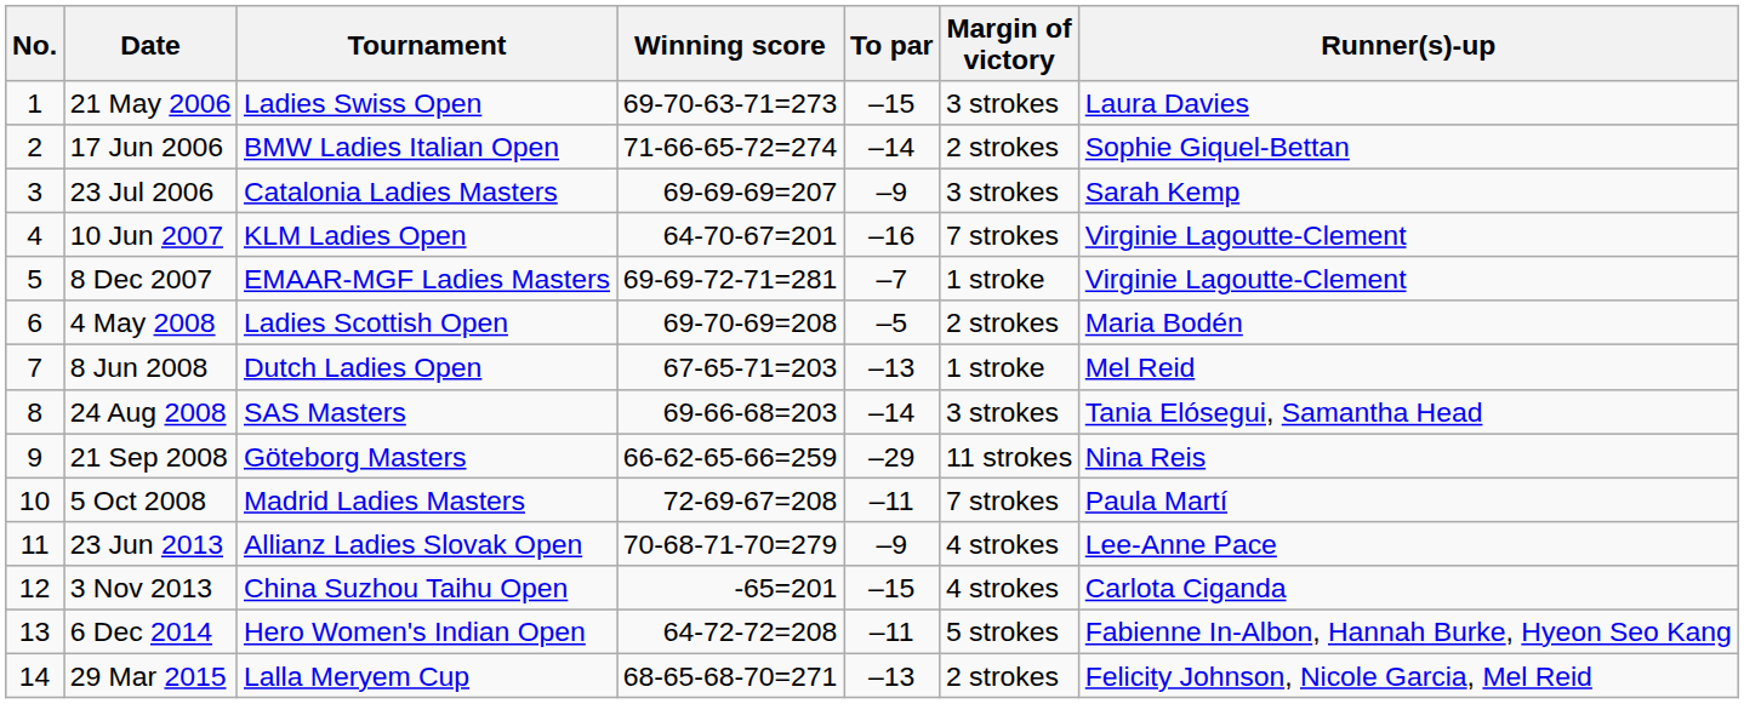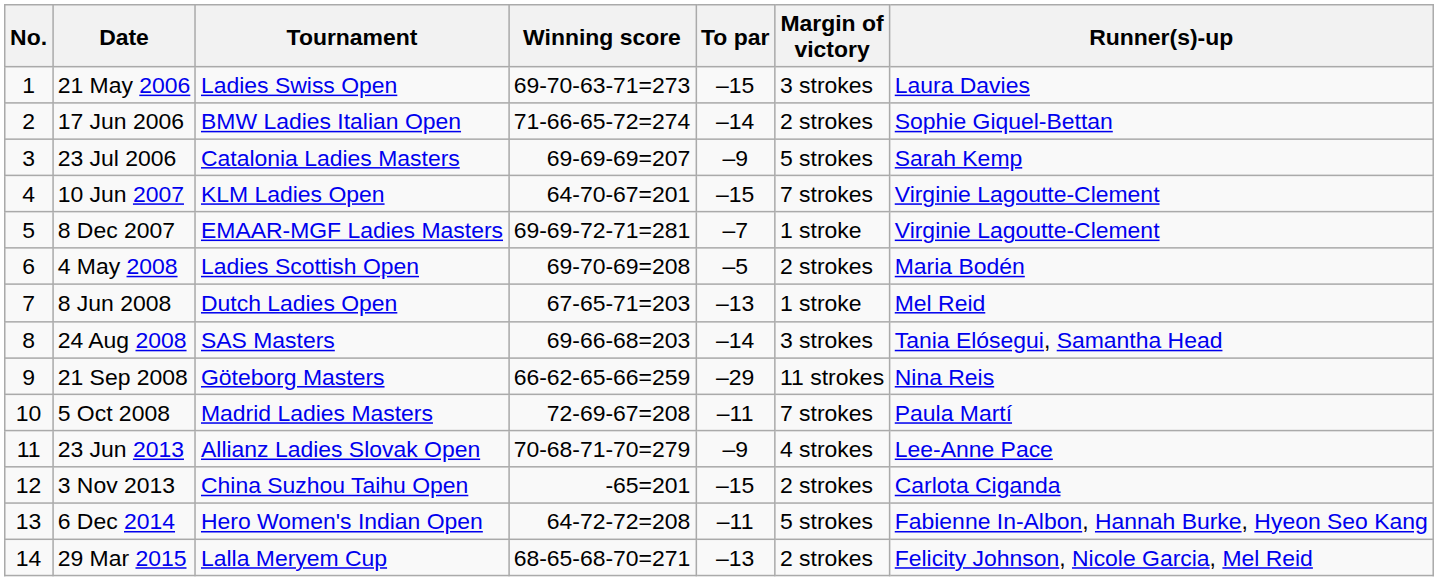 <table class="wikitable" style="font-size:95%;">
 <tr>
 <th>No.</th>
 <th>Date</th>
 <th>Tournament</th>
 <th>Winning score</th>
 <th>To par</th>
 <th>Margin of<br>victory</th>
 <th>Runner(s)-up</th>
 </tr>
 <tr>
 <td align=center>1</td>
 <td>21 May <a href='#'>2006</a></td>
 <td><a href='#'>Ladies Swiss Open</a></td>
 <td align=right>69-70-63-71=273</td>
 <td align=center>–15</td>
 <td>3 strokes</td>
 <td> <a href='#'>Laura Davies</a></td>
 </tr>
 <tr>
 <td align=center>2</td>
 <td>17 Jun 2006</td>
 <td><a href='#'>BMW Ladies Italian Open</a></td>
 <td align=right>71-66-65-72=274</td>
 <td align=center>–14</td>
 <td>2 strokes</td>
 <td> <a href='#'>Sophie Giquel-Bettan</a></td>
 </tr>
 <tr>
 <td align=center>3</td>
 <td>23 Jul 2006</td>
 <td><a href='#'>Catalonia Ladies Masters</a></td>
 <td align=right>69-69-69=207</td>
 <td align=center>–9</td>
-<td>3 strokes</td>
+<td>5 strokes</td>
 <td> <a href='#'>Sarah Kemp</a></td>
 </tr>
 <tr>
 <td align=center>4</td>
 <td>10 Jun <a href='#'>2007</a></td>
 <td><a href='#'>KLM Ladies Open</a></td>
 <td align=right>64-70-67=201</td>
-<td align=center>–16</td>
+<td align=center>–15</td>
 <td>7 strokes</td>
 <td> <a href='#'>Virginie Lagoutte-Clement</a></td>
 </tr>
 <tr>
 <td align=center>5</td>
 <td>8 Dec 2007</td>
 <td><a href='#'>EMAAR-MGF Ladies Masters</a></td>
 <td align=right>69-69-72-71=281</td>
 <td align=center>–7</td>
 <td>1 stroke</td>
 <td> <a href='#'>Virginie Lagoutte-Clement</a></td>
 </tr>
 <tr>
 <td align=center>6</td>
 <td>4 May <a href='#'>2008</a></td>
 <td><a href='#'>Ladies Scottish Open</a></td>
 <td align=right>69-70-69=208</td>
 <td align=center>–5</td>
 <td>2 strokes</td>
 <td> <a href='#'>Maria Bodén</a></td>
 </tr>
 <tr>
 <td align=center>7</td>
 <td>8 Jun 2008</td>
 <td><a href='#'>Dutch Ladies Open</a></td>
 <td align=right>67-65-71=203</td>
 <td align=center>–13</td>
 <td>1 stroke</td>
 <td> <a href='#'>Mel Reid</a></td>
 </tr>
 <tr>
 <td align=center>8</td>
 <td>24 Aug <a href='#'>2008</a></td>
 <td><a href='#'>SAS Masters</a></td>
 <td align=right>69-66-68=203</td>
 <td align=center>–14</td>
 <td>3 strokes</td>
 <td> <a href='#'>Tania Elósegui</a>,  <a href='#'>Samantha Head</a></td>
 </tr>
 <tr>
 <td align=center>9</td>
 <td>21 Sep 2008</td>
 <td><a href='#'>Göteborg Masters</a></td>
 <td align=right>66-62-65-66=259</td>
 <td align=center>–29</td>
 <td>11 strokes</td>
 <td> <a href='#'>Nina Reis</a></td>
 </tr>
 <tr>
 <td align=center>10</td>
 <td>5 Oct 2008</td>
 <td><a href='#'>Madrid Ladies Masters</a></td>
 <td align=right>72-69-67=208</td>
 <td align=center>–11</td>
 <td>7 strokes</td>
 <td> <a href='#'>Paula Martí</a></td>
 </tr>
 <tr>
 <td align=center>11</td>
 <td>23 Jun <a href='#'>2013</a></td>
 <td><a href='#'>Allianz Ladies Slovak Open</a></td>
 <td align=right>70-68-71-70=279</td>
 <td align=center>–9</td>
 <td>4 strokes</td>
 <td> <a href='#'>Lee-Anne Pace</a></td>
 </tr>
 <tr>
 <td align=center>12</td>
 <td>3 Nov 2013</td>
 <td><a href='#'>China Suzhou Taihu Open</a></td>
 <td align=right>-65=201</td>
 <td align=center>–15</td>
-<td>4 strokes</td>
+<td>2 strokes</td>
 <td> <a href='#'>Carlota Ciganda</a></td>
 </tr>
 <tr>
 <td align=center>13</td>
 <td>6 Dec <a href='#'>2014</a></td>
 <td><a href='#'>Hero Women's Indian Open</a></td>
 <td align=right>64-72-72=208</td>
 <td align=center>–11</td>
 <td>5 strokes</td>
 <td> <a href='#'>Fabienne In-Albon</a>,  <a href='#'>Hannah Burke</a>,  <a href='#'>Hyeon Seo Kang</a></td>
 </tr>
 <tr>
 <td align=center>14</td>
 <td>29 Mar <a href='#'>2015</a></td>
 <td><a href='#'>Lalla Meryem Cup</a></td>
 <td align=right>68-65-68-70=271</td>
 <td align=center>–13</td>
 <td>2 strokes</td>
 <td> <a href='#'>Felicity Johnson</a>,  <a href='#'>Nicole Garcia</a>,  <a href='#'>Mel Reid</a></td>
 </tr>
 </table>
